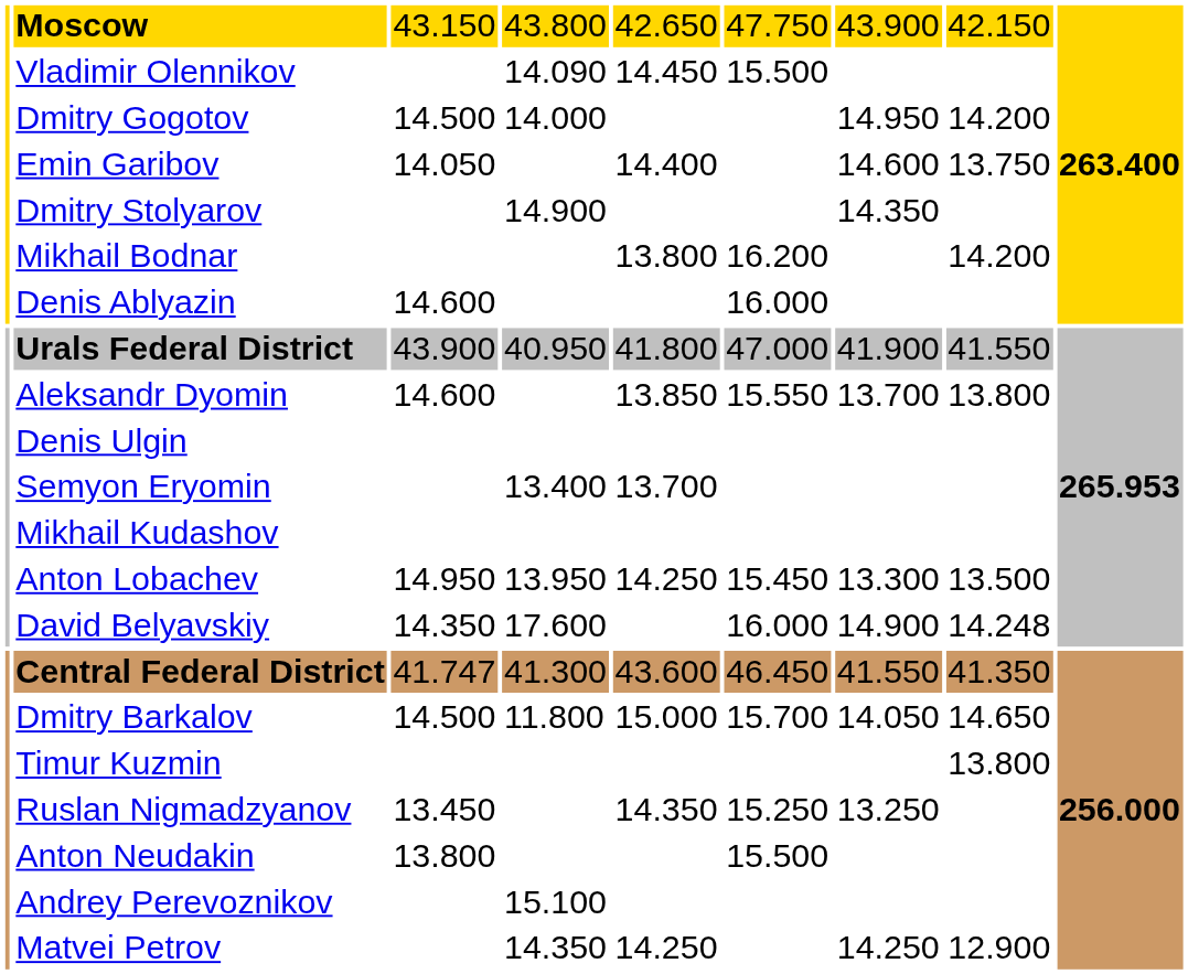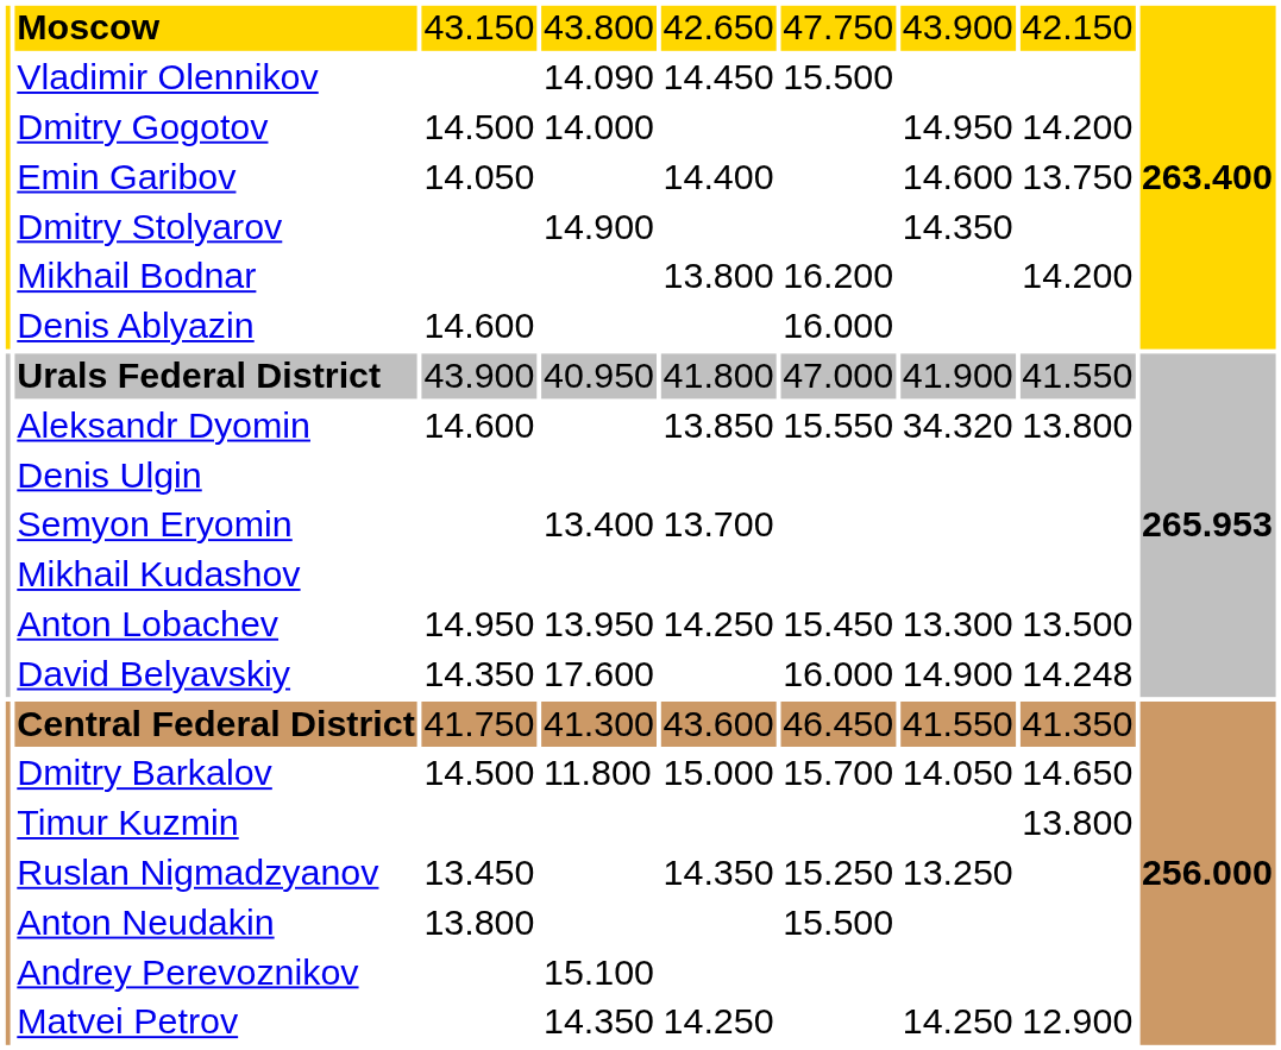 <table>
 <tr bgcolor=gold>
 <td rowspan=7></td>
 <td align="left"><strong>Moscow</strong></td>
 <td>43.150</td>
 <td>43.800</td>
 <td>42.650</td>
 <td>47.750</td>
 <td>43.900</td>
 <td>42.150</td>
 <td rowspan=7><strong>263.400</strong></td>
 </tr>
 <tr>
 <td align="left"><a href='#'>Vladimir Olennikov</a></td>
 <td></td>
 <td>14.090</td>
 <td>14.450</td>
 <td>15.500</td>
 <td></td>
 <td></td>
 </tr>
 <tr>
 <td align="left"><a href='#'>Dmitry Gogotov</a></td>
 <td>14.500</td>
 <td>14.000</td>
 <td></td>
 <td></td>
 <td>14.950</td>
 <td>14.200</td>
 </tr>
 <tr>
 <td align="left"><a href='#'>Emin Garibov</a></td>
 <td>14.050</td>
 <td></td>
 <td>14.400</td>
 <td></td>
 <td>14.600</td>
 <td>13.750</td>
 </tr>
 <tr>
 <td align="left"><a href='#'>Dmitry Stolyarov</a></td>
 <td></td>
 <td>14.900</td>
 <td></td>
 <td></td>
 <td>14.350</td>
 <td></td>
 </tr>
 <tr>
 <td align="left"><a href='#'>Mikhail Bodnar</a></td>
 <td></td>
 <td></td>
 <td>13.800</td>
 <td>16.200</td>
 <td></td>
 <td>14.200</td>
 </tr>
 <tr>
 <td align="left"><a href='#'>Denis Ablyazin</a></td>
 <td>14.600</td>
 <td></td>
 <td></td>
 <td>16.000</td>
 <td></td>
 <td></td>
 </tr>
 <tr bgcolor=silver>
 <td rowspan=7></td>
 <td align="left"><strong>Urals Federal District</strong></td>
 <td>43.900</td>
 <td>40.950</td>
 <td>41.800</td>
 <td>47.000</td>
 <td>41.900</td>
 <td>41.550</td>
 <td rowspan=7><strong>265.953</strong></td>
 </tr>
 <tr>
 <td align="left"><a href='#'>Aleksandr Dyomin</a></td>
 <td>14.600</td>
 <td></td>
 <td>13.850</td>
 <td>15.550</td>
-<td>13.700</td>
+<td>34.320</td>
 <td>13.800</td>
 </tr>
 <tr>
 <td align="left"><a href='#'>Denis Ulgin</a></td>
 <td></td>
 <td></td>
 <td></td>
 <td></td>
 <td></td>
 <td></td>
 </tr>
 <tr>
 <td align="left"><a href='#'>Semyon Eryomin</a></td>
 <td></td>
 <td>13.400</td>
 <td>13.700</td>
 <td></td>
 <td></td>
 <td></td>
 </tr>
 <tr>
 <td align="left"><a href='#'>Mikhail Kudashov</a></td>
 <td></td>
 <td></td>
 <td></td>
 <td></td>
 <td></td>
 <td></td>
 </tr>
 <tr>
 <td align="left"><a href='#'>Anton Lobachev</a></td>
 <td>14.950</td>
 <td>13.950</td>
 <td>14.250</td>
 <td>15.450</td>
 <td>13.300</td>
 <td>13.500</td>
 </tr>
 <tr>
 <td align="left"><a href='#'>David Belyavskiy</a></td>
 <td>14.350</td>
 <td>17.600</td>
 <td></td>
 <td>16.000</td>
 <td>14.900</td>
 <td>14.248</td>
 </tr>
 <tr bgcolor=cc9966>
 <td rowspan=7></td>
 <td align="left"><strong>Central Federal District</strong></td>
-<td>41.747</td>
+<td>41.750</td>
 <td>41.300</td>
 <td>43.600</td>
 <td>46.450</td>
 <td>41.550</td>
 <td>41.350</td>
 <td rowspan=7><strong>256.000</strong></td>
 </tr>
 <tr>
 <td align="left"><a href='#'>Dmitry Barkalov</a></td>
 <td>14.500</td>
 <td>11.800</td>
 <td>15.000</td>
 <td>15.700</td>
 <td>14.050</td>
 <td>14.650</td>
 </tr>
 <tr>
 <td align="left"><a href='#'>Timur Kuzmin</a></td>
 <td></td>
 <td></td>
 <td></td>
 <td></td>
 <td></td>
 <td>13.800</td>
 </tr>
 <tr>
 <td align="left"><a href='#'>Ruslan Nigmadzyanov</a></td>
 <td>13.450</td>
 <td></td>
 <td>14.350</td>
 <td>15.250</td>
 <td>13.250</td>
 <td></td>
 </tr>
 <tr>
 <td align="left"><a href='#'>Anton Neudakin</a></td>
 <td>13.800</td>
 <td></td>
 <td></td>
 <td>15.500</td>
 <td></td>
 <td></td>
 </tr>
 <tr>
 <td align="left"><a href='#'>Andrey Perevoznikov</a></td>
 <td></td>
 <td>15.100</td>
 <td></td>
 <td></td>
 <td></td>
 <td></td>
 </tr>
 <tr>
 <td align="left"><a href='#'>Matvei Petrov</a></td>
 <td></td>
 <td>14.350</td>
 <td>14.250</td>
 <td></td>
 <td>14.250</td>
 <td>12.900</td>
 </tr>
 </table>
